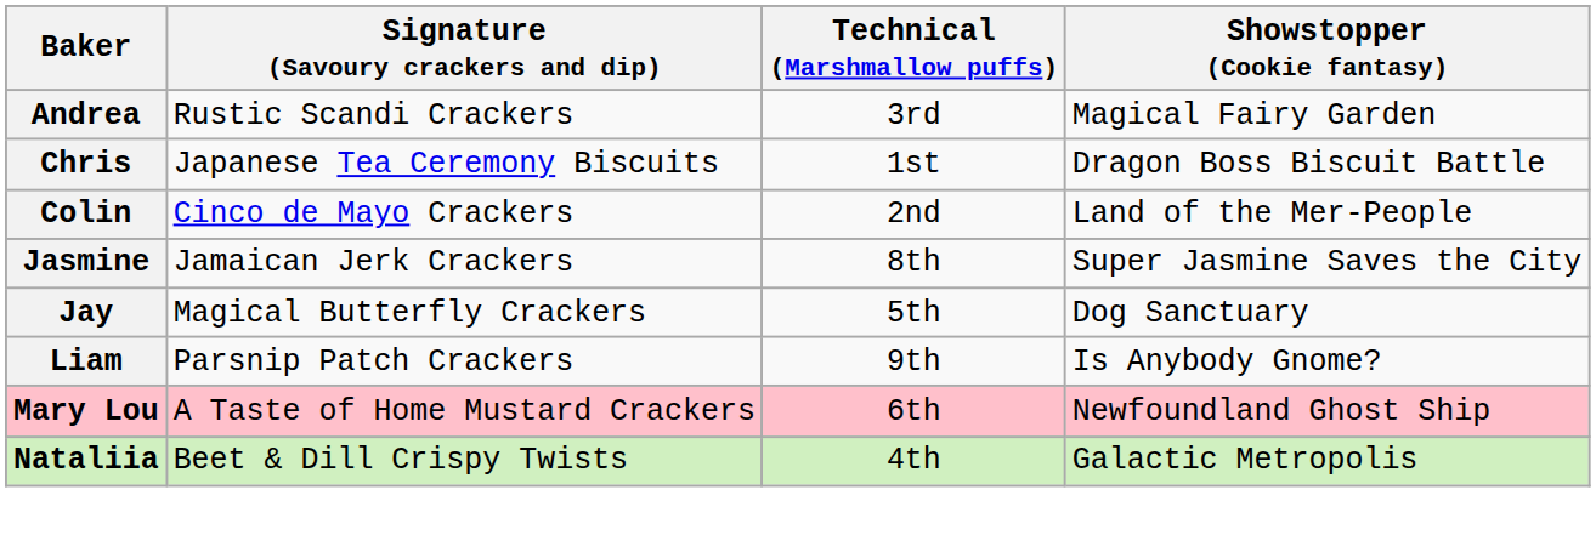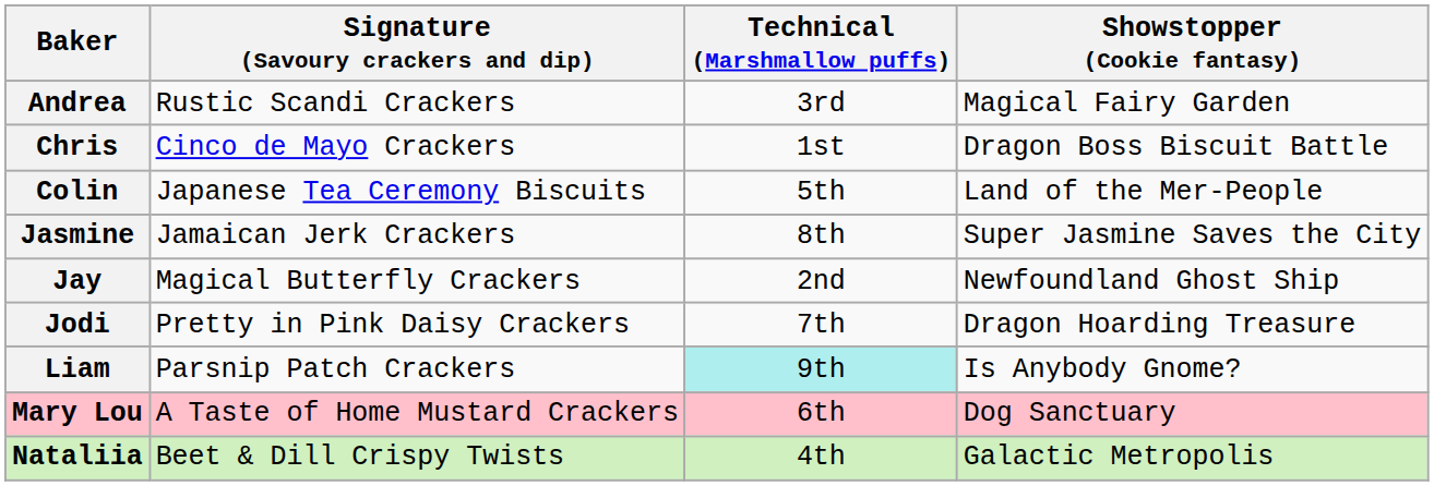 <table class="wikitable sortable" style="text-align:left;">
 <tr>
 <th scope="col">Baker</th>
 <th scope="col" class="unsortable">Signature<br><small>(Savoury crackers and dip)</small></th>
 <th scope="col">Technical<br><small>(<a href='#'>Marshmallow puffs</a>)</small></th>
 <th scope="col" class="unsortable">Showstopper<br><small>(Cookie fantasy)</small></th>
 </tr>
 <tr>
 <th scope="row">Andrea</th>
 <td>Rustic Scandi Crackers</td>
 <td align="center">3rd</td>
 <td>Magical Fairy Garden</td>
 </tr>
 <tr>
 <th scope="row">Chris</th>
-<td>Japanese <a href='#'>Tea Ceremony</a> Biscuits</td>
+<td><a href='#'>Cinco de Mayo</a> Crackers</td>
 <td align="center">1st</td>
 <td>Dragon Boss Biscuit Battle</td>
 </tr>
 <tr>
 <th scope="row">Colin</th>
-<td><a href='#'>Cinco de Mayo</a> Crackers</td>
-<td align="center">2nd</td>
+<td>Japanese <a href='#'>Tea Ceremony</a> Biscuits</td>
+<td align="center">5th</td>
 <td>Land of the Mer-People</td>
 </tr>
 <tr>
 <th scope="row">Jasmine</th>
 <td>Jamaican Jerk Crackers</td>
 <td align="center">8th</td>
 <td>Super Jasmine Saves the City</td>
 </tr>
 <tr>
 <th scope="row">Jay</th>
 <td>Magical Butterfly Crackers</td>
-<td align="center">5th</td>
-<td>Dog Sanctuary</td>
+<td align="center">2nd</td>
+<td>Newfoundland Ghost Ship</td>
+</tr>
+<tr>
+<th scope="row">Jodi</th>
+<td>Pretty in Pink Daisy Crackers</td>
+<td align="center">7th</td>
+<td>Dragon Hoarding Treasure</td>
 </tr>
 <tr>
 <th scope="row">Liam</th>
 <td>Parsnip Patch Crackers</td>
-<td align="center">9th</td>
+<td align="center" style="background: paleturquoise;">9th</td>
 <td>Is Anybody Gnome?</td>
 </tr>
 <tr style="background:pink">
 <th scope="row" style="background:pink">Mary Lou</th>
 <td>A Taste of Home Mustard Crackers</td>
 <td align="center">6th</td>
-<td>Newfoundland Ghost Ship</td>
+<td>Dog Sanctuary</td>
 </tr>
 <tr style="background:#d0f0c0;">
 <th scope="row" style="background:#d0f0c0;">Nataliia</th>
 <td>Beet & Dill Crispy Twists</td>
 <td align="center">4th</td>
 <td>Galactic Metropolis</td>
 </tr>
 </table>
